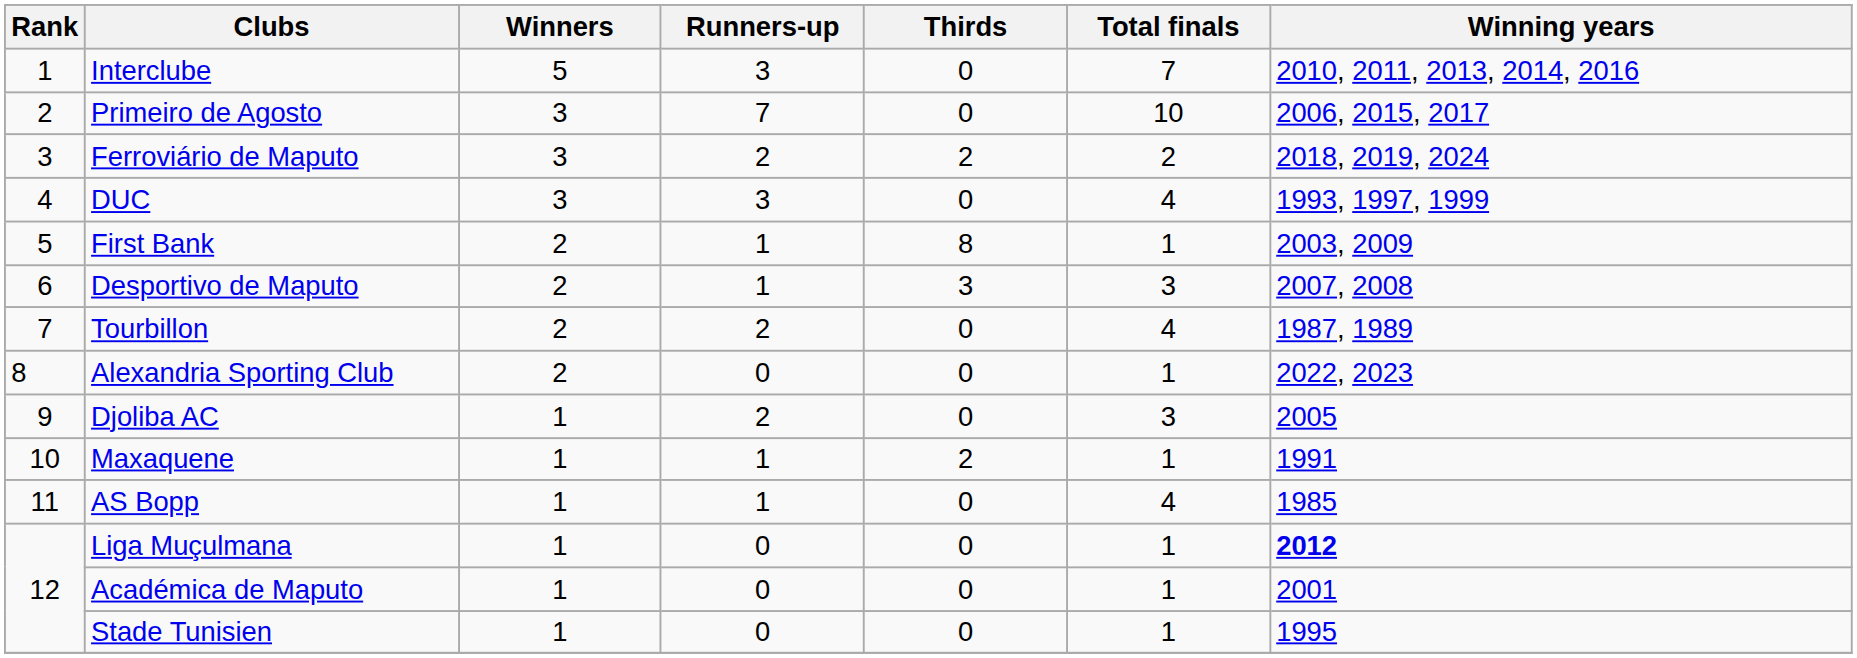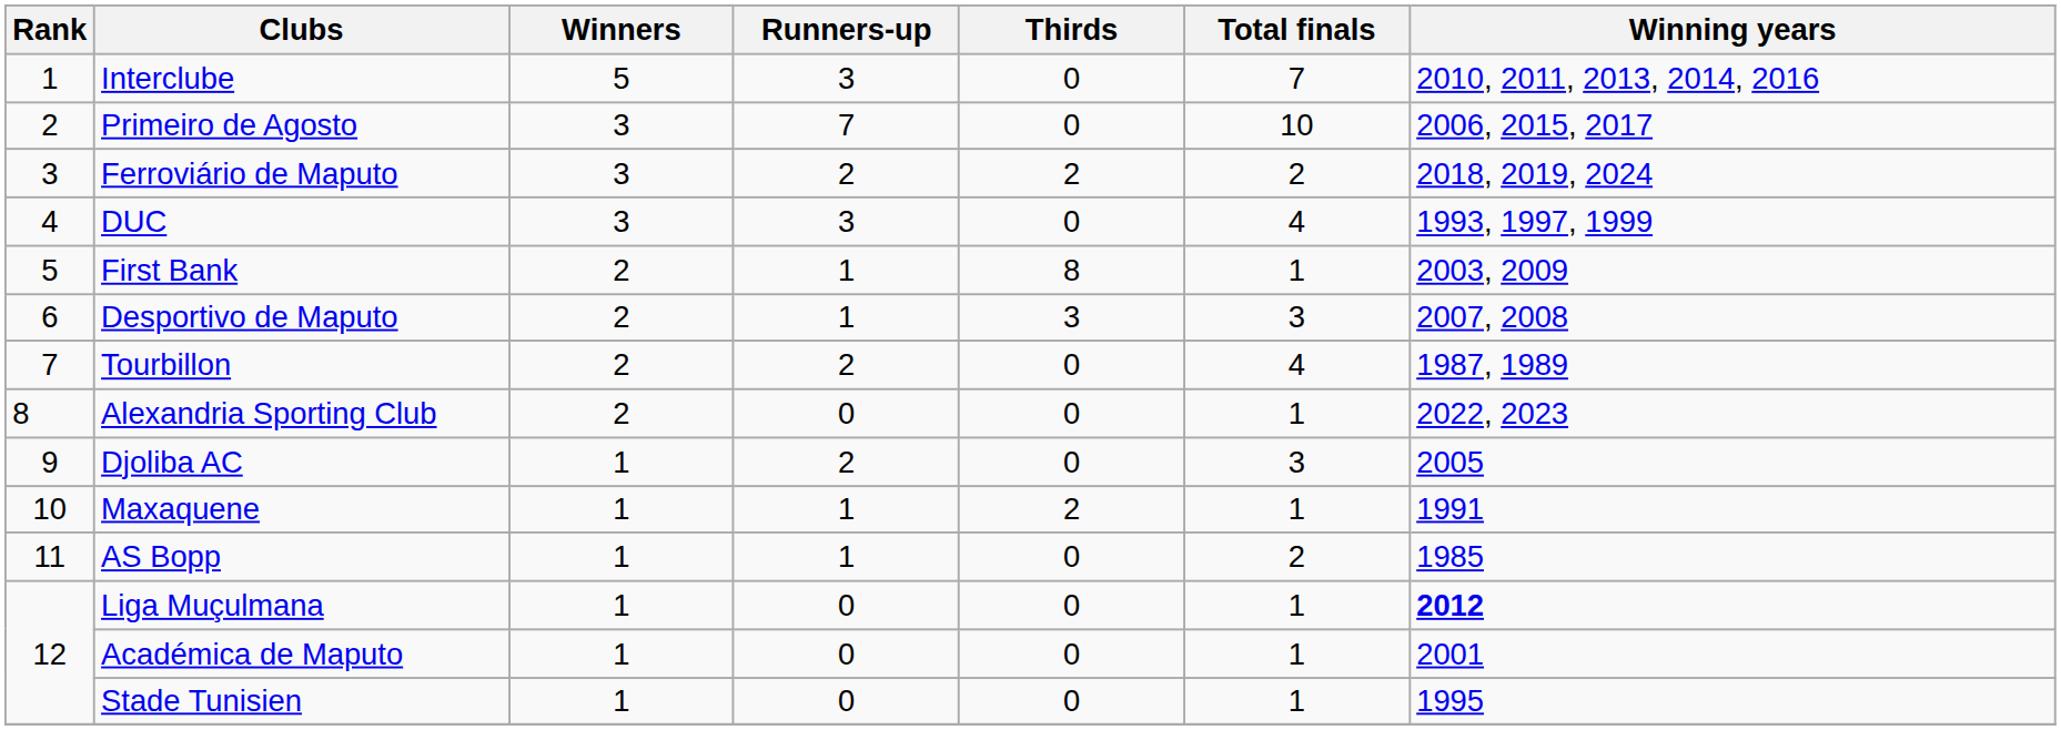 <table class="wikitable" style="font-size:90%;">
 <tr>
 <th>Rank</th>
 <th width=190>Clubs</th>
 <th width=100>Winners</th>
 <th width=100>Runners-up</th>
 <th width=100>Thirds</th>
 <th width=100>Total finals</th>
 <th width=300>Winning years</th>
 </tr>
 <tr>
 <td align=center>1</td>
 <td> <a href='#'>Interclube</a></td>
 <td align=center>5</td>
 <td align=center>3</td>
 <td align=center>0</td>
 <td align=center>7</td>
 <td><a href='#'>2010</a>, <a href='#'>2011</a>, <a href='#'>2013</a>, <a href='#'>2014</a>, <a href='#'>2016</a></td>
 </tr>
 <tr>
 <td align=center>2</td>
 <td> <a href='#'>Primeiro de Agosto</a></td>
 <td align=center>3</td>
 <td align=center>7</td>
 <td align=center>0</td>
 <td align=center>10</td>
 <td><a href='#'>2006</a>, <a href='#'>2015</a>, <a href='#'>2017</a></td>
 </tr>
 <tr>
 <td align=center>3</td>
 <td> <a href='#'>Ferroviário de Maputo</a></td>
 <td align=center>3</td>
 <td align=center>2</td>
 <td align=center>2</td>
 <td align=center>2</td>
 <td><a href='#'>2018</a>, <a href='#'>2019</a>, <a href='#'>2024</a></td>
 </tr>
 <tr>
 <td align=center>4</td>
 <td> <a href='#'>DUC</a></td>
 <td align="center">3</td>
 <td align=center>3</td>
 <td align=center>0</td>
 <td align=center>4</td>
 <td><a href='#'>1993</a>, <a href='#'>1997</a>, <a href='#'>1999</a></td>
 </tr>
 <tr>
 <td align=center>5</td>
 <td> <a href='#'>First Bank</a></td>
 <td align="center">2</td>
 <td align=center>1</td>
 <td align=center>8</td>
 <td align=center>1</td>
 <td><a href='#'>2003</a>, <a href='#'>2009</a></td>
 </tr>
 <tr>
 <td align=center>6</td>
 <td> <a href='#'>Desportivo de Maputo</a></td>
 <td align="center">2</td>
 <td align=center>1</td>
 <td align=center>3</td>
 <td align=center>3</td>
 <td><a href='#'>2007</a>, <a href='#'>2008</a></td>
 </tr>
 <tr>
 <td align=center>7</td>
 <td> <a href='#'>Tourbillon</a></td>
 <td align="center">2</td>
 <td align=center>2</td>
 <td align=center>0</td>
 <td align=center>4</td>
 <td><a href='#'>1987</a>, <a href='#'>1989</a></td>
 </tr>
 <tr>
 <td>8</td>
 <td> <a href='#'>Alexandria Sporting Club</a></td>
 <td align="center">2</td>
 <td align="center">0</td>
 <td align="center">0</td>
 <td align="center">1</td>
 <td><a href='#'>2022</a>, <a href='#'>2023</a></td>
 </tr>
 <tr>
 <td align="center">9</td>
 <td> <a href='#'>Djoliba AC</a></td>
 <td align="center">1</td>
 <td align="center">2</td>
 <td align="center">0</td>
 <td align="center">3</td>
 <td><a href='#'>2005</a></td>
 </tr>
 <tr>
 <td align="center">10</td>
 <td> <a href='#'>Maxaquene</a></td>
 <td align="center">1</td>
 <td align="center">1</td>
 <td align="center">2</td>
 <td align="center">1</td>
 <td><a href='#'>1991</a></td>
 </tr>
 <tr>
 <td align="center">11</td>
 <td> <a href='#'>AS Bopp</a></td>
 <td align="center">1</td>
 <td align="center">1</td>
 <td align="center">0</td>
-<td align="center">4</td>
+<td align="center">2</td>
 <td><a href='#'>1985</a></td>
 </tr>
 <tr>
 <td rowspan="3" align="center">12</td>
 <td> <a href='#'>Liga Muçulmana</a></td>
 <td align="center">1</td>
 <td align="center">0</td>
 <td align="center">0</td>
 <td align="center">1</td>
 <td><strong><a href='#'>2012</a></strong></td>
 </tr>
 <tr>
 <td> <a href='#'>Académica de Maputo</a></td>
 <td align="center">1</td>
 <td align=center>0</td>
 <td align=center>0</td>
 <td align=center>1</td>
 <td><a href='#'>2001</a></td>
 </tr>
 <tr>
 <td> <a href='#'>Stade Tunisien</a></td>
 <td align="center">1</td>
 <td align=center>0</td>
 <td align=center>0</td>
 <td align=center>1</td>
 <td><a href='#'>1995</a></td>
 </tr>
 <tr>
 </tr>
 </table>
